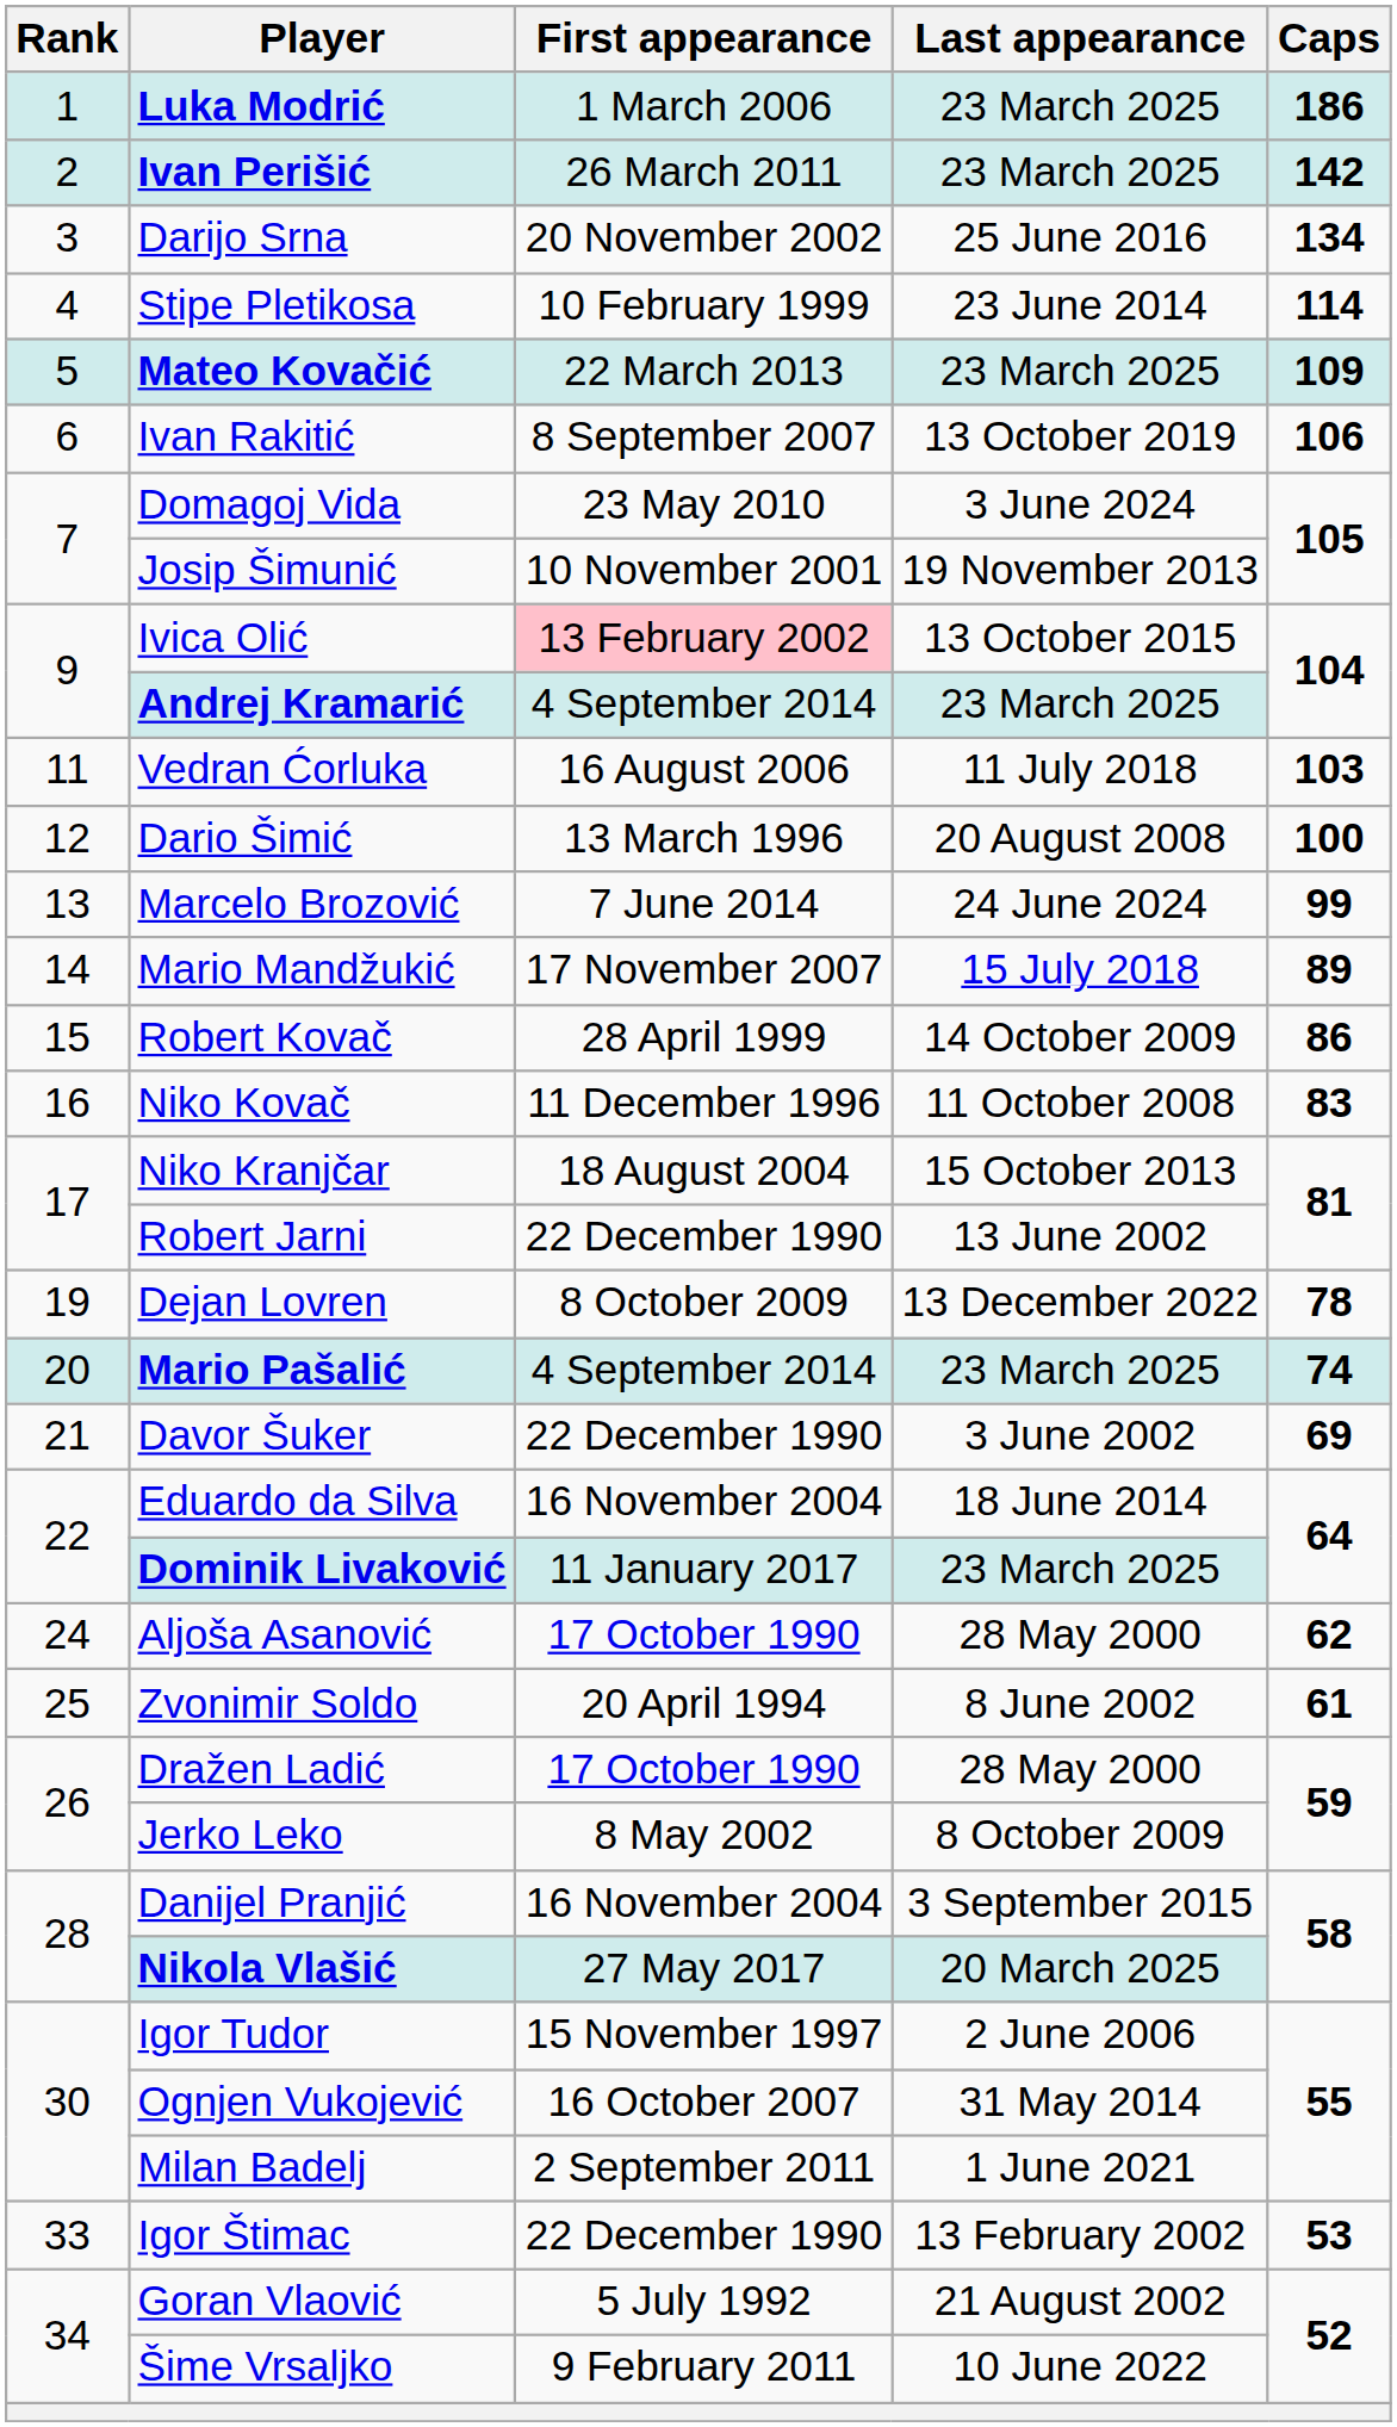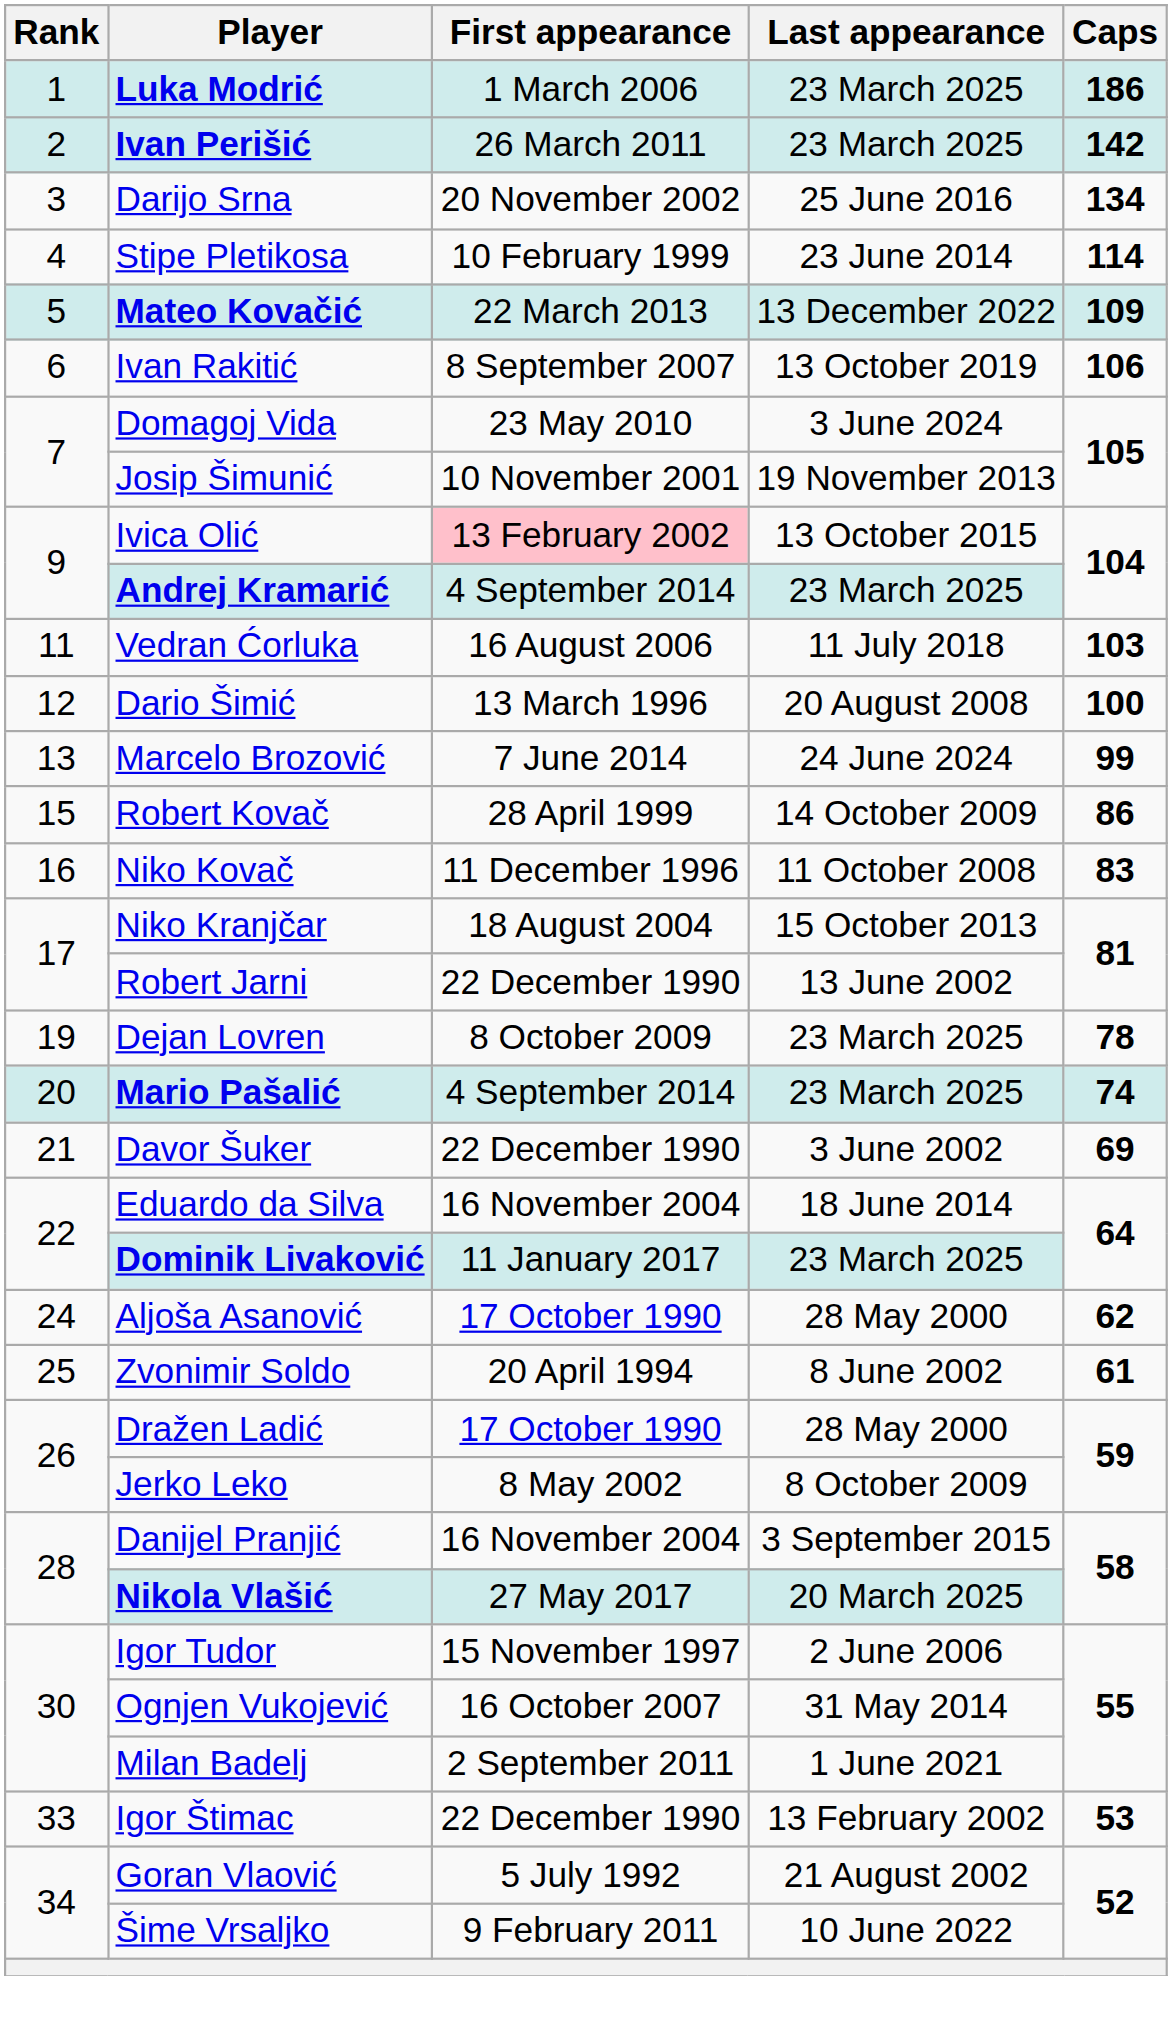 <table class="wikitable sortable" style="text-align: center">
 <tr>
 <th>Rank</th>
 <th class="unsortable">Player</th>
 <th class="unsortable">First appearance</th>
 <th class="unsortable">Last appearance</th>
 <th>Caps</th>
 </tr>
 <tr style="background:#CFECEC">
 <td>1</td>
 <td style="text-align: left;"><strong><a href='#'>Luka Modrić</a></strong></td>
 <td>1 March 2006</td>
 <td>23 March 2025</td>
 <td><strong>186</strong></td>
 </tr>
 <tr style="background:#CFECEC">
 <td>2</td>
 <td style="text-align: left;"><strong><a href='#'>Ivan Perišić</a></strong></td>
 <td>26 March 2011</td>
 <td>23 March 2025</td>
 <td><strong>142</strong></td>
 </tr>
 <tr>
 <td>3</td>
 <td style="text-align: left;"><a href='#'>Darijo Srna</a></td>
 <td>20 November 2002</td>
 <td>25 June 2016</td>
 <td><strong>134</strong></td>
 </tr>
 <tr>
 <td>4</td>
 <td style="text-align: left;"><a href='#'>Stipe Pletikosa</a></td>
 <td>10 February 1999</td>
 <td>23 June 2014</td>
 <td><strong>114</strong></td>
 </tr>
 <tr style="background:#CFECEC">
 <td>5</td>
 <td style="text-align: left;"><strong><a href='#'>Mateo Kovačić</a></strong></td>
 <td>22 March 2013</td>
-<td>23 March 2025</td>
+<td>13 December 2022</td>
 <td><strong>109</strong></td>
 </tr>
 <tr>
 <td>6</td>
 <td style="text-align: left;"><a href='#'>Ivan Rakitić</a></td>
 <td>8 September 2007</td>
 <td>13 October 2019</td>
 <td><strong>106</strong></td>
 </tr>
 <tr>
 <td rowspan="2">7</td>
 <td style="text-align: left;"><a href='#'>Domagoj Vida</a></td>
 <td>23 May 2010</td>
 <td>3 June 2024</td>
 <td rowspan="2"><strong>105</strong></td>
 </tr>
 <tr>
 <td style="text-align: left;"><a href='#'>Josip Šimunić</a></td>
 <td>10 November 2001</td>
 <td>19 November 2013</td>
 </tr>
 <tr>
 <td rowspan="2">9</td>
 <td style="text-align: left;"><a href='#'>Ivica Olić</a></td>
 <td style="background: pink;">13 February 2002</td>
 <td>13 October 2015</td>
 <td rowspan="2"><strong>104</strong></td>
 </tr>
 <tr style="background:#CFECEC">
 <td style="text-align: left;"><strong><a href='#'>Andrej Kramarić</a></strong></td>
 <td>4 September 2014</td>
 <td>23 March 2025</td>
 </tr>
 <tr>
 <td>11</td>
 <td style="text-align: left;"><a href='#'>Vedran Ćorluka</a></td>
 <td>16 August 2006</td>
 <td>11 July 2018</td>
 <td><strong>103</strong></td>
 </tr>
 <tr>
 <td>12</td>
 <td style="text-align: left;"><a href='#'>Dario Šimić</a></td>
 <td>13 March 1996</td>
 <td>20 August 2008</td>
 <td><strong>100</strong></td>
 </tr>
 <tr>
 <td>13</td>
 <td style="text-align: left;"><a href='#'>Marcelo Brozović</a></td>
 <td>7 June 2014</td>
 <td>24 June 2024</td>
 <td><strong>99</strong></td>
 </tr>
 <tr>
-<td>14</td>
-<td style="text-align: left;"><a href='#'>Mario Mandžukić</a></td>
-<td>17 November 2007</td>
-<td><a href='#'>15 July 2018</a></td>
-<td><strong>89</strong></td>
-</tr>
-<tr>
 <td>15</td>
 <td style="text-align: left;"><a href='#'>Robert Kovač</a></td>
 <td>28 April 1999</td>
 <td>14 October 2009</td>
 <td><strong>86</strong></td>
 </tr>
 <tr>
 <td>16</td>
 <td style="text-align: left;"><a href='#'>Niko Kovač</a></td>
 <td>11 December 1996</td>
 <td>11 October 2008</td>
 <td><strong>83</strong></td>
 </tr>
 <tr>
 <td rowspan="2">17</td>
 <td style="text-align: left;"><a href='#'>Niko Kranjčar</a></td>
 <td>18 August 2004</td>
 <td>15 October 2013</td>
 <td rowspan="2"><strong>81</strong></td>
 </tr>
 <tr>
 <td style="text-align: left;"><a href='#'>Robert Jarni</a></td>
 <td>22 December 1990</td>
 <td>13 June 2002</td>
 </tr>
 <tr>
 <td>19</td>
 <td style="text-align: left;"><a href='#'>Dejan Lovren</a></td>
 <td>8 October 2009</td>
-<td>13 December 2022</td>
+<td>23 March 2025</td>
 <td><strong>78</strong></td>
 </tr>
 <tr style="background:#CFECEC">
 <td>20</td>
 <td style="text-align: left;"><strong><a href='#'>Mario Pašalić</a></strong></td>
 <td>4 September 2014</td>
 <td>23 March 2025</td>
 <td><strong>74</strong></td>
 </tr>
 <tr>
 <td>21</td>
 <td style="text-align: left;"><a href='#'>Davor Šuker</a></td>
 <td>22 December 1990</td>
 <td>3 June 2002</td>
 <td><strong>69</strong></td>
 </tr>
 <tr>
 <td rowspan="2">22</td>
 <td style="text-align: left;"><a href='#'>Eduardo da Silva</a></td>
 <td>16 November 2004</td>
 <td>18 June 2014</td>
 <td rowspan="2"><strong>64</strong></td>
 </tr>
 <tr style="background:#CFECEC">
 <td style="text-align: left;"><strong><a href='#'>Dominik Livaković</a></strong></td>
 <td>11 January 2017</td>
 <td>23 March 2025</td>
 </tr>
 <tr>
 <td>24</td>
 <td style="text-align: left;"><a href='#'>Aljoša Asanović</a></td>
 <td><a href='#'>17 October 1990</a></td>
 <td>28 May 2000</td>
 <td><strong>62</strong></td>
 </tr>
 <tr>
 <td>25</td>
 <td style="text-align: left;"><a href='#'>Zvonimir Soldo</a></td>
 <td>20 April 1994</td>
 <td>8 June 2002</td>
 <td><strong>61</strong></td>
 </tr>
 <tr>
 <td rowspan="2">26</td>
 <td style="text-align: left;"><a href='#'>Dražen Ladić</a></td>
 <td><a href='#'>17 October 1990</a></td>
 <td>28 May 2000</td>
 <td rowspan="2"><strong>59</strong></td>
 </tr>
 <tr>
 <td style="text-align: left;"><a href='#'>Jerko Leko</a></td>
 <td>8 May 2002</td>
 <td>8 October 2009</td>
 </tr>
 <tr>
 <td rowspan="2">28</td>
 <td style="text-align: left;"><a href='#'>Danijel Pranjić</a></td>
 <td>16 November 2004</td>
 <td>3 September 2015</td>
 <td rowspan="2"><strong>58</strong></td>
 </tr>
 <tr style="background:#CFECEC">
 <td style="text-align: left;"><strong><a href='#'>Nikola Vlašić</a></strong></td>
 <td>27 May 2017</td>
 <td>20 March 2025</td>
 </tr>
 <tr>
 <td rowspan="3">30</td>
 <td style="text-align: left;"><a href='#'>Igor Tudor</a></td>
 <td>15 November 1997</td>
 <td>2 June 2006</td>
 <td rowspan="3"><strong>55</strong></td>
 </tr>
 <tr>
 <td style="text-align: left;"><a href='#'>Ognjen Vukojević</a></td>
 <td>16 October 2007</td>
 <td>31 May 2014</td>
 </tr>
 <tr>
 <td style="text-align: left;"><a href='#'>Milan Badelj</a></td>
 <td>2 September 2011</td>
 <td>1 June 2021</td>
 </tr>
 <tr>
 <td>33</td>
 <td style="text-align: left;"><a href='#'>Igor Štimac</a></td>
 <td>22 December 1990</td>
 <td>13 February 2002</td>
 <td><strong>53</strong></td>
 </tr>
 <tr>
 <td rowspan="2">34</td>
 <td style="text-align: left;"><a href='#'>Goran Vlaović</a></td>
 <td>5 July 1992</td>
 <td>21 August 2002</td>
 <td rowspan="2"><strong>52</strong></td>
 </tr>
 <tr>
 <td style="text-align: left;"><a href='#'>Šime Vrsaljko</a></td>
 <td>9 February 2011</td>
 <td>10 June 2022</td>
 </tr>
 <tr>
 <th colspan="5"></th>
 </tr>
 </table>
